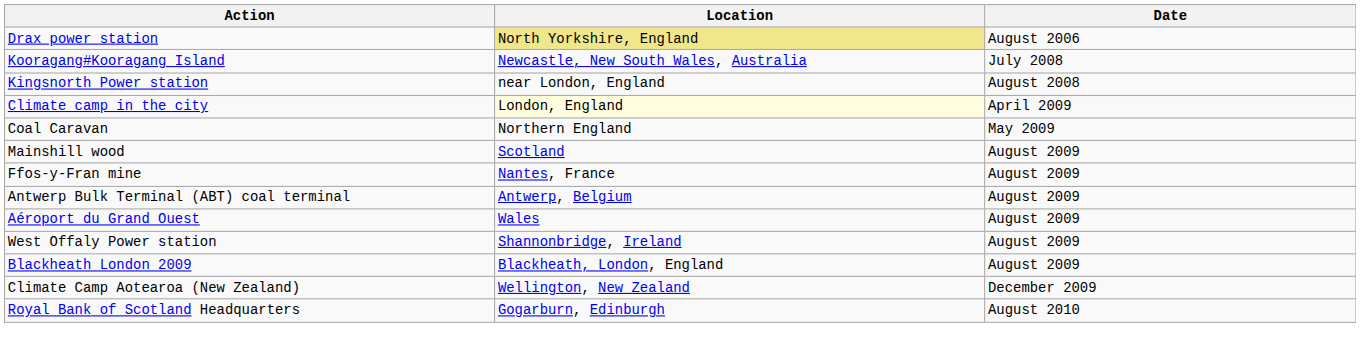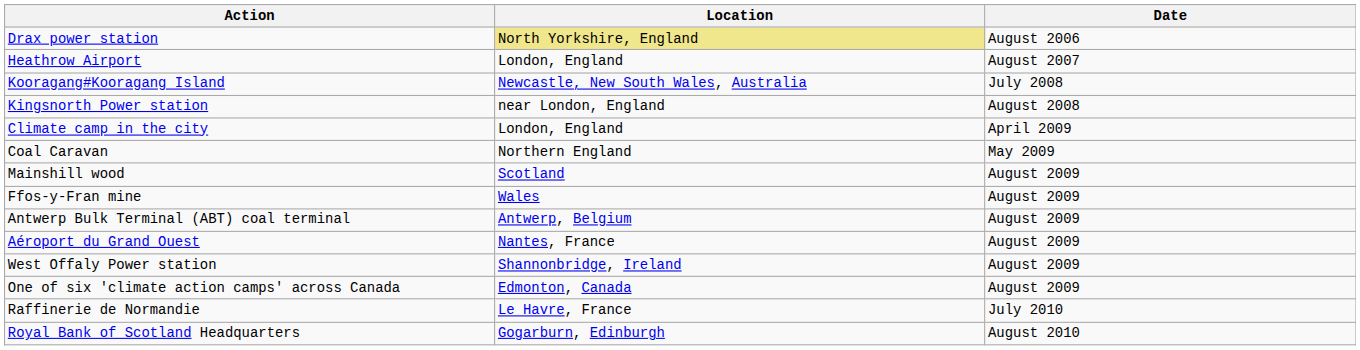 <table class="wikitable sortable" width="100%">
 <tr>
 <th style="width:200px">Action</th>
 <th style="width:200px">Location</th>
 <th style="width:150px">Date</th>
 </tr>
 <tr>
 <td><a href='#'>Drax power station</a></td>
 <td style="background: khaki;">North Yorkshire, England</td>
 <td>August 2006</td>
+</tr>
+<tr>
+<td><a href='#'>Heathrow Airport</a></td>
+<td>London, England</td>
+<td>August 2007</td>
 </tr>
 <tr>
 <td><a href='#'>Kooragang#Kooragang Island</a></td>
 <td><a href='#'>Newcastle, New South Wales</a>, <a href='#'>Australia</a></td>
 <td>July 2008</td>
 </tr>
 <tr>
 <td><a href='#'>Kingsnorth Power station</a></td>
 <td>near London, England</td>
 <td>August 2008</td>
 </tr>
 <tr>
 <td><a href='#'>Climate camp in the city</a></td>
-<td style="background: lightyellow;">London, England</td>
+<td>London, England</td>
 <td>April 2009</td>
 </tr>
 <tr>
 <td>Coal Caravan</td>
 <td>Northern England</td>
 <td>May 2009</td>
 </tr>
 <tr>
 <td>Mainshill wood</td>
 <td><a href='#'>Scotland</a></td>
 <td>August 2009</td>
 </tr>
 <tr>
 <td>Ffos-y-Fran mine</td>
-<td><a href='#'>Nantes</a>, France</td>
+<td><a href='#'>Wales</a></td>
 <td>August 2009</td>
 </tr>
 <tr>
 <td>Antwerp Bulk Terminal (ABT) coal terminal</td>
 <td><a href='#'>Antwerp</a>, <a href='#'>Belgium</a></td>
 <td>August 2009</td>
 </tr>
 <tr>
 <td><a href='#'>Aéroport du Grand Ouest</a></td>
-<td><a href='#'>Wales</a></td>
+<td><a href='#'>Nantes</a>, France</td>
 <td>August 2009</td>
 </tr>
 <tr>
 <td>West Offaly Power station</td>
 <td><a href='#'>Shannonbridge</a>, <a href='#'>Ireland</a></td>
 <td>August 2009</td>
 </tr>
 <tr>
-<td><a href='#'>Blackheath London 2009</a></td>
-<td><a href='#'>Blackheath, London</a>, England</td>
+<td>One of six 'climate action camps' across Canada</td>
+<td><a href='#'>Edmonton</a>, <a href='#'>Canada</a></td>
 <td>August 2009</td>
 </tr>
 <tr>
-<td>Climate Camp Aotearoa (New Zealand)</td>
-<td><a href='#'>Wellington</a>, <a href='#'>New Zealand</a></td>
-<td>December 2009</td>
+<td>Raffinerie de Normandie</td>
+<td><a href='#'>Le Havre</a>, France</td>
+<td>July 2010</td>
 </tr>
 <tr>
 <td><a href='#'>Royal Bank of Scotland</a> Headquarters</td>
 <td><a href='#'>Gogarburn</a>, <a href='#'>Edinburgh</a></td>
 <td>August 2010</td>
 </tr>
 </table>
